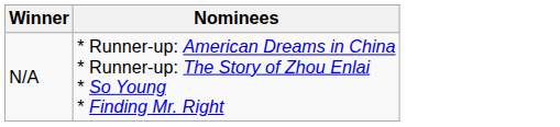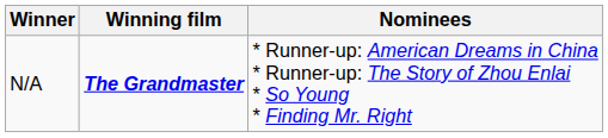 <table class="wikitable">
 <tr>
 <th>Winner</th>
+<th>Winning film</th>
 <th>Nominees</th>
 </tr>
 <tr>
 <td>N/A</td>
+<td><strong><em><a href='#'>The Grandmaster</a></em></strong></td>
 <td>* Runner-up: <em><a href='#'>American Dreams in China</a></em><br> * Runner-up: <em><a href='#'>The Story of Zhou Enlai</a></em><br> * <em><a href='#'>So Young</a></em><br> * <em><a href='#'>Finding Mr. Right</a></em></td>
 </tr>
 </table>
